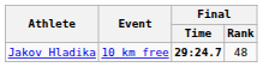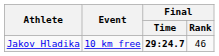 <table class="wikitable" style="font-size:90%;">
 <tr>
 <th rowspan="2">Athlete</th>
 <th rowspan="2">Event</th>
 <th colspan="2">Final</th>
 </tr>
 <tr>
 <th>Time</th>
 <th>Rank</th>
 </tr>
 <tr>
 <td><a href='#'>Jakov Hladika</a></td>
 <td><a href='#'>10 km free</a></td>
 <td align="center"><strong>29:24.7</strong></td>
-<td align="center">48</td>
+<td align="center">46</td>
 </tr>
 </table>
